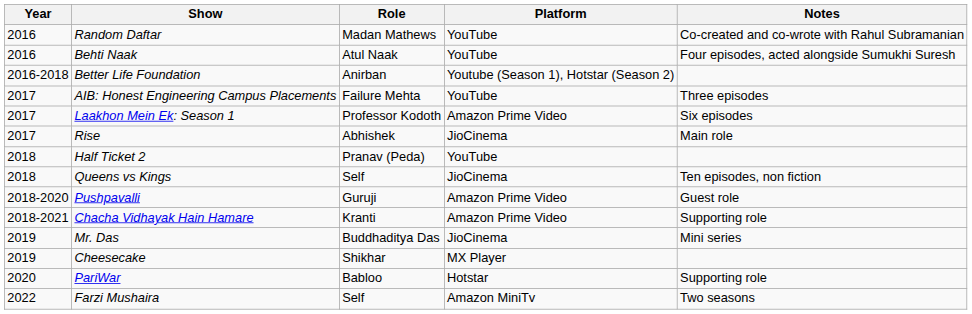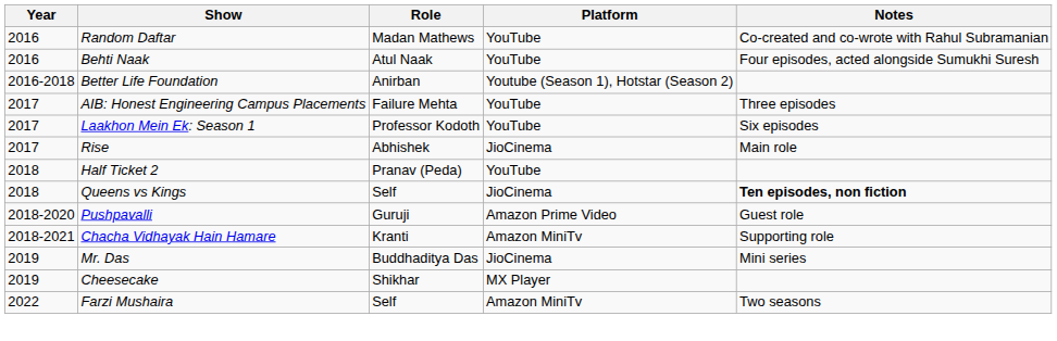 <table class="wikitable">
 <tr>
 <th>Year</th>
 <th>Show</th>
 <th>Role</th>
 <th>Platform</th>
 <th>Notes</th>
 </tr>
 <tr>
 <td>2016</td>
 <td><em>Random Daftar</em></td>
 <td>Madan Mathews</td>
 <td>YouTube</td>
 <td>Co-created and co-wrote with Rahul Subramanian</td>
 </tr>
 <tr>
 <td>2016</td>
 <td><em>Behti Naak</em></td>
 <td>Atul Naak</td>
 <td>YouTube</td>
 <td>Four episodes, acted alongside Sumukhi Suresh</td>
 </tr>
 <tr>
 <td>2016-2018</td>
 <td><em>Better Life Foundation</em></td>
 <td>Anirban</td>
 <td>Youtube (Season 1), Hotstar (Season 2)</td>
 <td></td>
 </tr>
 <tr>
 <td>2017</td>
 <td><em>AIB: Honest Engineering Campus Placements</em></td>
 <td>Failure Mehta</td>
 <td>YouTube</td>
 <td>Three episodes</td>
 </tr>
 <tr>
 <td>2017</td>
 <td><em><a href='#'>Laakhon Mein Ek</a>: Season 1</em></td>
 <td>Professor Kodoth</td>
-<td>Amazon Prime Video</td>
+<td>YouTube</td>
 <td>Six episodes</td>
 </tr>
 <tr>
 <td>2017</td>
 <td><em>Rise</em></td>
 <td>Abhishek</td>
 <td>JioCinema</td>
 <td>Main role</td>
 </tr>
 <tr>
 <td>2018</td>
 <td><em>Half Ticket 2</em></td>
 <td>Pranav (Peda)</td>
 <td>YouTube</td>
 <td></td>
 </tr>
 <tr>
 <td>2018</td>
 <td><em>Queens vs Kings</em></td>
 <td>Self</td>
 <td>JioCinema</td>
-<td>Ten episodes, non fiction</td>
+<td><strong>Ten episodes, non fiction</strong></td>
 </tr>
 <tr>
 <td>2018-2020</td>
 <td><em><a href='#'>Pushpavalli</a></em></td>
 <td>Guruji</td>
 <td>Amazon Prime Video</td>
 <td>Guest role</td>
 </tr>
 <tr>
 <td>2018-2021</td>
 <td><em><a href='#'>Chacha Vidhayak Hain Hamare</a></em></td>
 <td>Kranti</td>
-<td>Amazon Prime Video</td>
+<td>Amazon MiniTv</td>
 <td>Supporting role</td>
 </tr>
 <tr>
 <td>2019</td>
 <td><em>Mr. Das</em></td>
 <td>Buddhaditya Das</td>
 <td>JioCinema</td>
 <td>Mini series</td>
 </tr>
 <tr>
 <td>2019</td>
 <td><em>Cheesecake</em></td>
 <td>Shikhar</td>
 <td>MX Player</td>
 <td></td>
 </tr>
 <tr>
-<td>2020</td>
-<td><em><a href='#'>PariWar</a></em></td>
-<td>Babloo</td>
-<td>Hotstar</td>
-<td>Supporting role</td>
-</tr>
-<tr>
 <td>2022</td>
 <td><em>Farzi Mushaira</em></td>
 <td>Self</td>
 <td>Amazon MiniTv</td>
 <td>Two seasons</td>
 </tr>
 </table>
